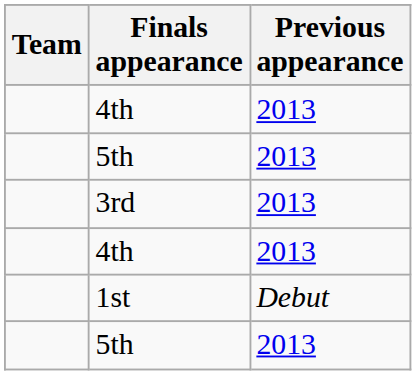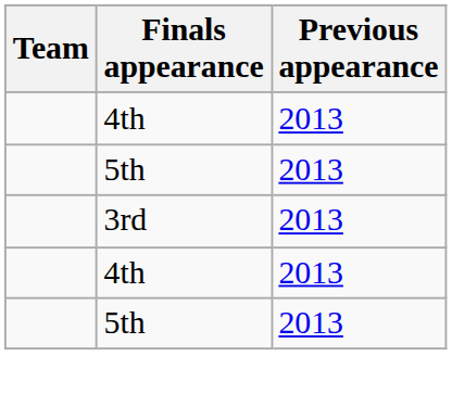 <table class="wikitable sortable" style="text-align: left;">
 <tr>
 <th>Team</th>
 <th>Finals<br>appearance</th>
 <th>Previous<br>appearance</th>
 </tr>
 <tr>
 <td></td>
 <td data-sort-value="4">4th</td>
 <td data-sort-value="2013"><a href='#'>2013</a></td>
 </tr>
 <tr>
 <td></td>
 <td data-sort-value="5">5th</td>
 <td data-sort-value="2013"><a href='#'>2013</a></td>
 </tr>
 <tr>
 <td></td>
 <td data-sort-value="3">3rd</td>
 <td data-sort-value="2013"><a href='#'>2013</a></td>
 </tr>
 <tr>
 <td></td>
 <td data-sort-value="4">4th</td>
 <td data-sort-value="2013"><a href='#'>2013</a></td>
 </tr>
 <tr>
 <td></td>
-<td data-sort-value="1">1st</td>
-<td data-sort-value="2017"><em>Debut</em></td>
-</tr>
-<tr>
-<td></td>
 <td data-sort-value="5">5th</td>
 <td data-sort-value="2017"><a href='#'>2013</a></td>
 </tr>
 </table>
